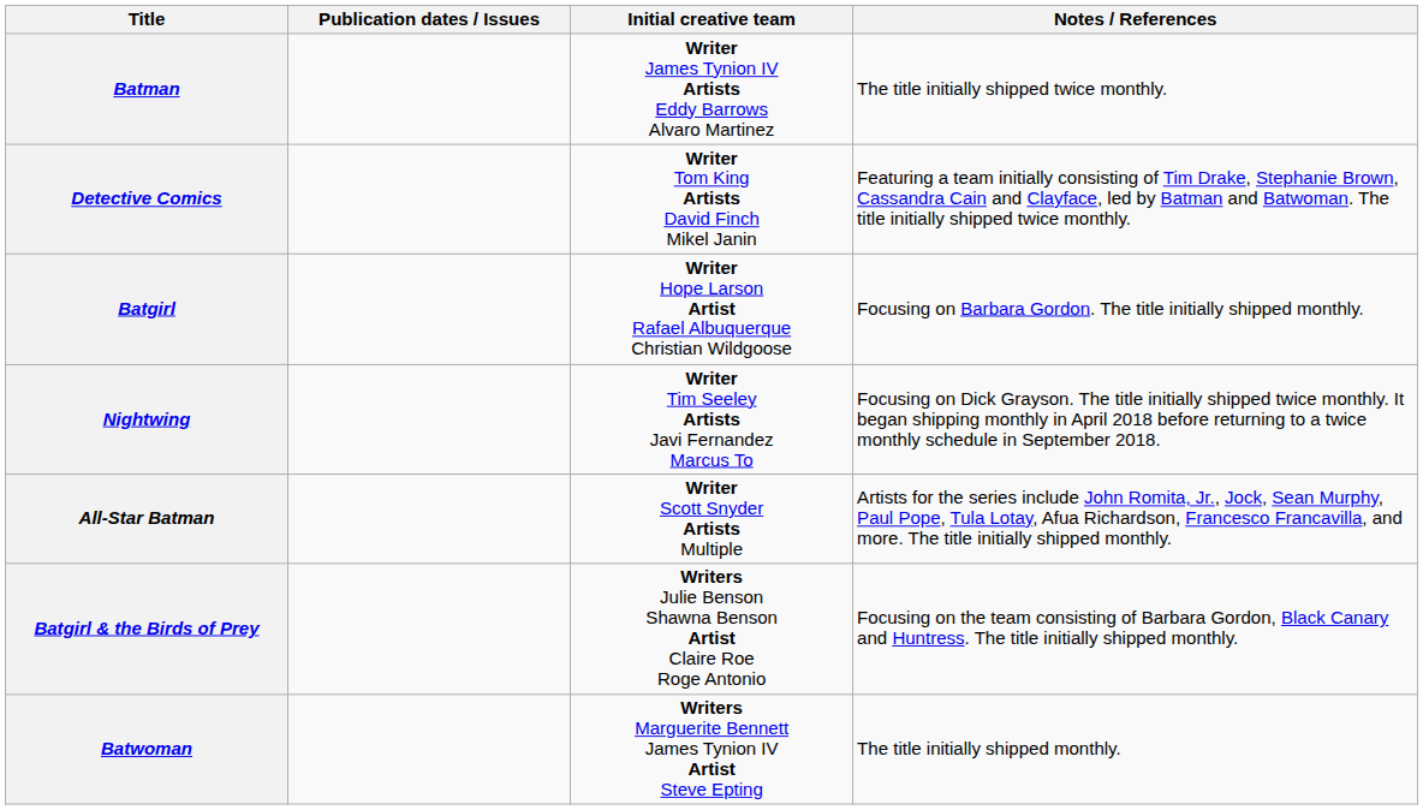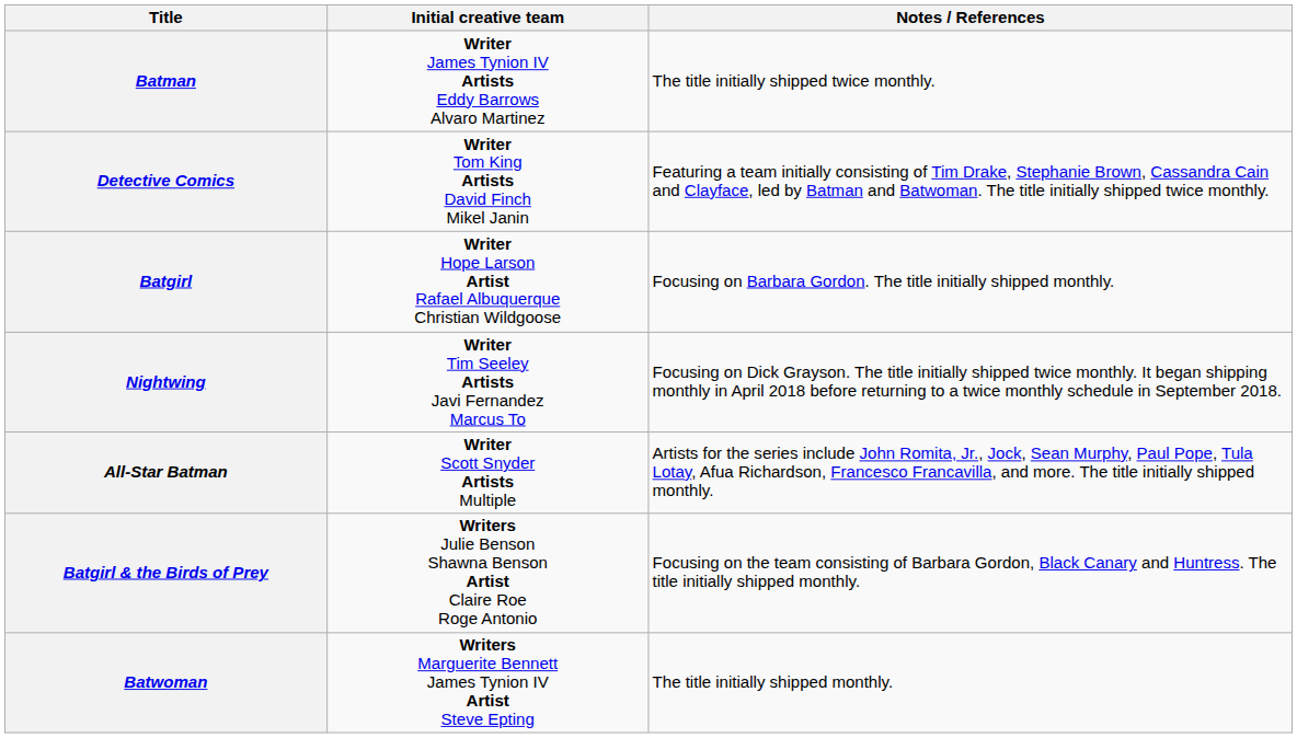 <table class="wikitable sortable" style="text-align:center; font-weight:normal;" width=99%>
 <tr>
 <th scope="col" width="15%" align="center">Title</th>
-<th scope="col" width="15%" align="center">Publication dates / Issues</th>
 <th scope="col" width="15%" align="center" class=unsortable>Initial creative team</th>
 <th scope="col" width="30%" align="center" class=unsortable>Notes / References</th>
 </tr>
 <tr>
 <th scope="row"><em><a href='#'>Batman</a></em></th>
-<td></td>
 <td><strong>Writer</strong><br><a href='#'>James Tynion IV</a><br><strong>Artists</strong><br><a href='#'>Eddy Barrows</a><br>Alvaro Martinez</td>
 <td align="left">The title initially shipped twice monthly.</td>
 </tr>
 <tr>
 <th scope="row"><em><a href='#'>Detective Comics</a></em></th>
-<td></td>
 <td><strong>Writer</strong><br><a href='#'>Tom King</a><br><strong>Artists</strong><br><a href='#'>David Finch</a><br>Mikel Janin</td>
 <td align="left">Featuring a team initially consisting of <a href='#'>Tim Drake</a>, <a href='#'>Stephanie Brown</a>, <a href='#'>Cassandra Cain</a> and <a href='#'>Clayface</a>, led by <a href='#'>Batman</a> and <a href='#'>Batwoman</a>. The title initially shipped twice monthly.</td>
 </tr>
 <tr>
 <th scope="row"><em><a href='#'>Batgirl</a></em></th>
-<td></td>
 <td><strong>Writer</strong><br><a href='#'>Hope Larson</a><br><strong>Artist</strong><br><a href='#'>Rafael Albuquerque</a><br>Christian Wildgoose</td>
 <td align="left">Focusing on <a href='#'>Barbara Gordon</a>. The title initially shipped monthly.</td>
 </tr>
 <tr>
 <th scope="row"><em><a href='#'>Nightwing</a></em></th>
-<td></td>
 <td><strong>Writer</strong><br><a href='#'>Tim Seeley</a><br><strong>Artists</strong><br>Javi Fernandez<br><a href='#'>Marcus To</a></td>
 <td align="left">Focusing on Dick Grayson. The title initially shipped twice monthly. It began shipping monthly in April 2018 before returning to a twice monthly schedule in September 2018.</td>
 </tr>
 <tr>
 <th scope="row"><em>All-Star Batman</em></th>
-<td></td>
 <td><strong>Writer</strong><br><a href='#'>Scott Snyder</a><br><strong>Artists</strong><br>Multiple</td>
 <td align="left">Artists for the series include <a href='#'>John Romita, Jr.</a>, <a href='#'>Jock</a>, <a href='#'>Sean Murphy</a>, <a href='#'>Paul Pope</a>, <a href='#'>Tula Lotay</a>, Afua Richardson, <a href='#'>Francesco Francavilla</a>, and more. The title initially shipped monthly.</td>
 </tr>
 <tr>
 <th scope="row"><em><a href='#'>Batgirl & the Birds of Prey</a></em></th>
-<td></td>
 <td><strong>Writers</strong><br>Julie Benson<br>Shawna Benson<br><strong>Artist</strong><br>Claire Roe<br>Roge Antonio</td>
 <td align="left">Focusing on the team consisting of Barbara Gordon, <a href='#'>Black Canary</a> and <a href='#'>Huntress</a>. The title initially shipped monthly.</td>
 </tr>
 <tr>
 <th scope="row"><em><a href='#'>Batwoman</a></em></th>
-<td></td>
 <td><strong>Writers</strong><br><a href='#'>Marguerite Bennett</a><br>James Tynion IV<br><strong>Artist</strong><br><a href='#'>Steve Epting</a></td>
 <td align="left">The title initially shipped monthly.</td>
 </tr>
 </table>
